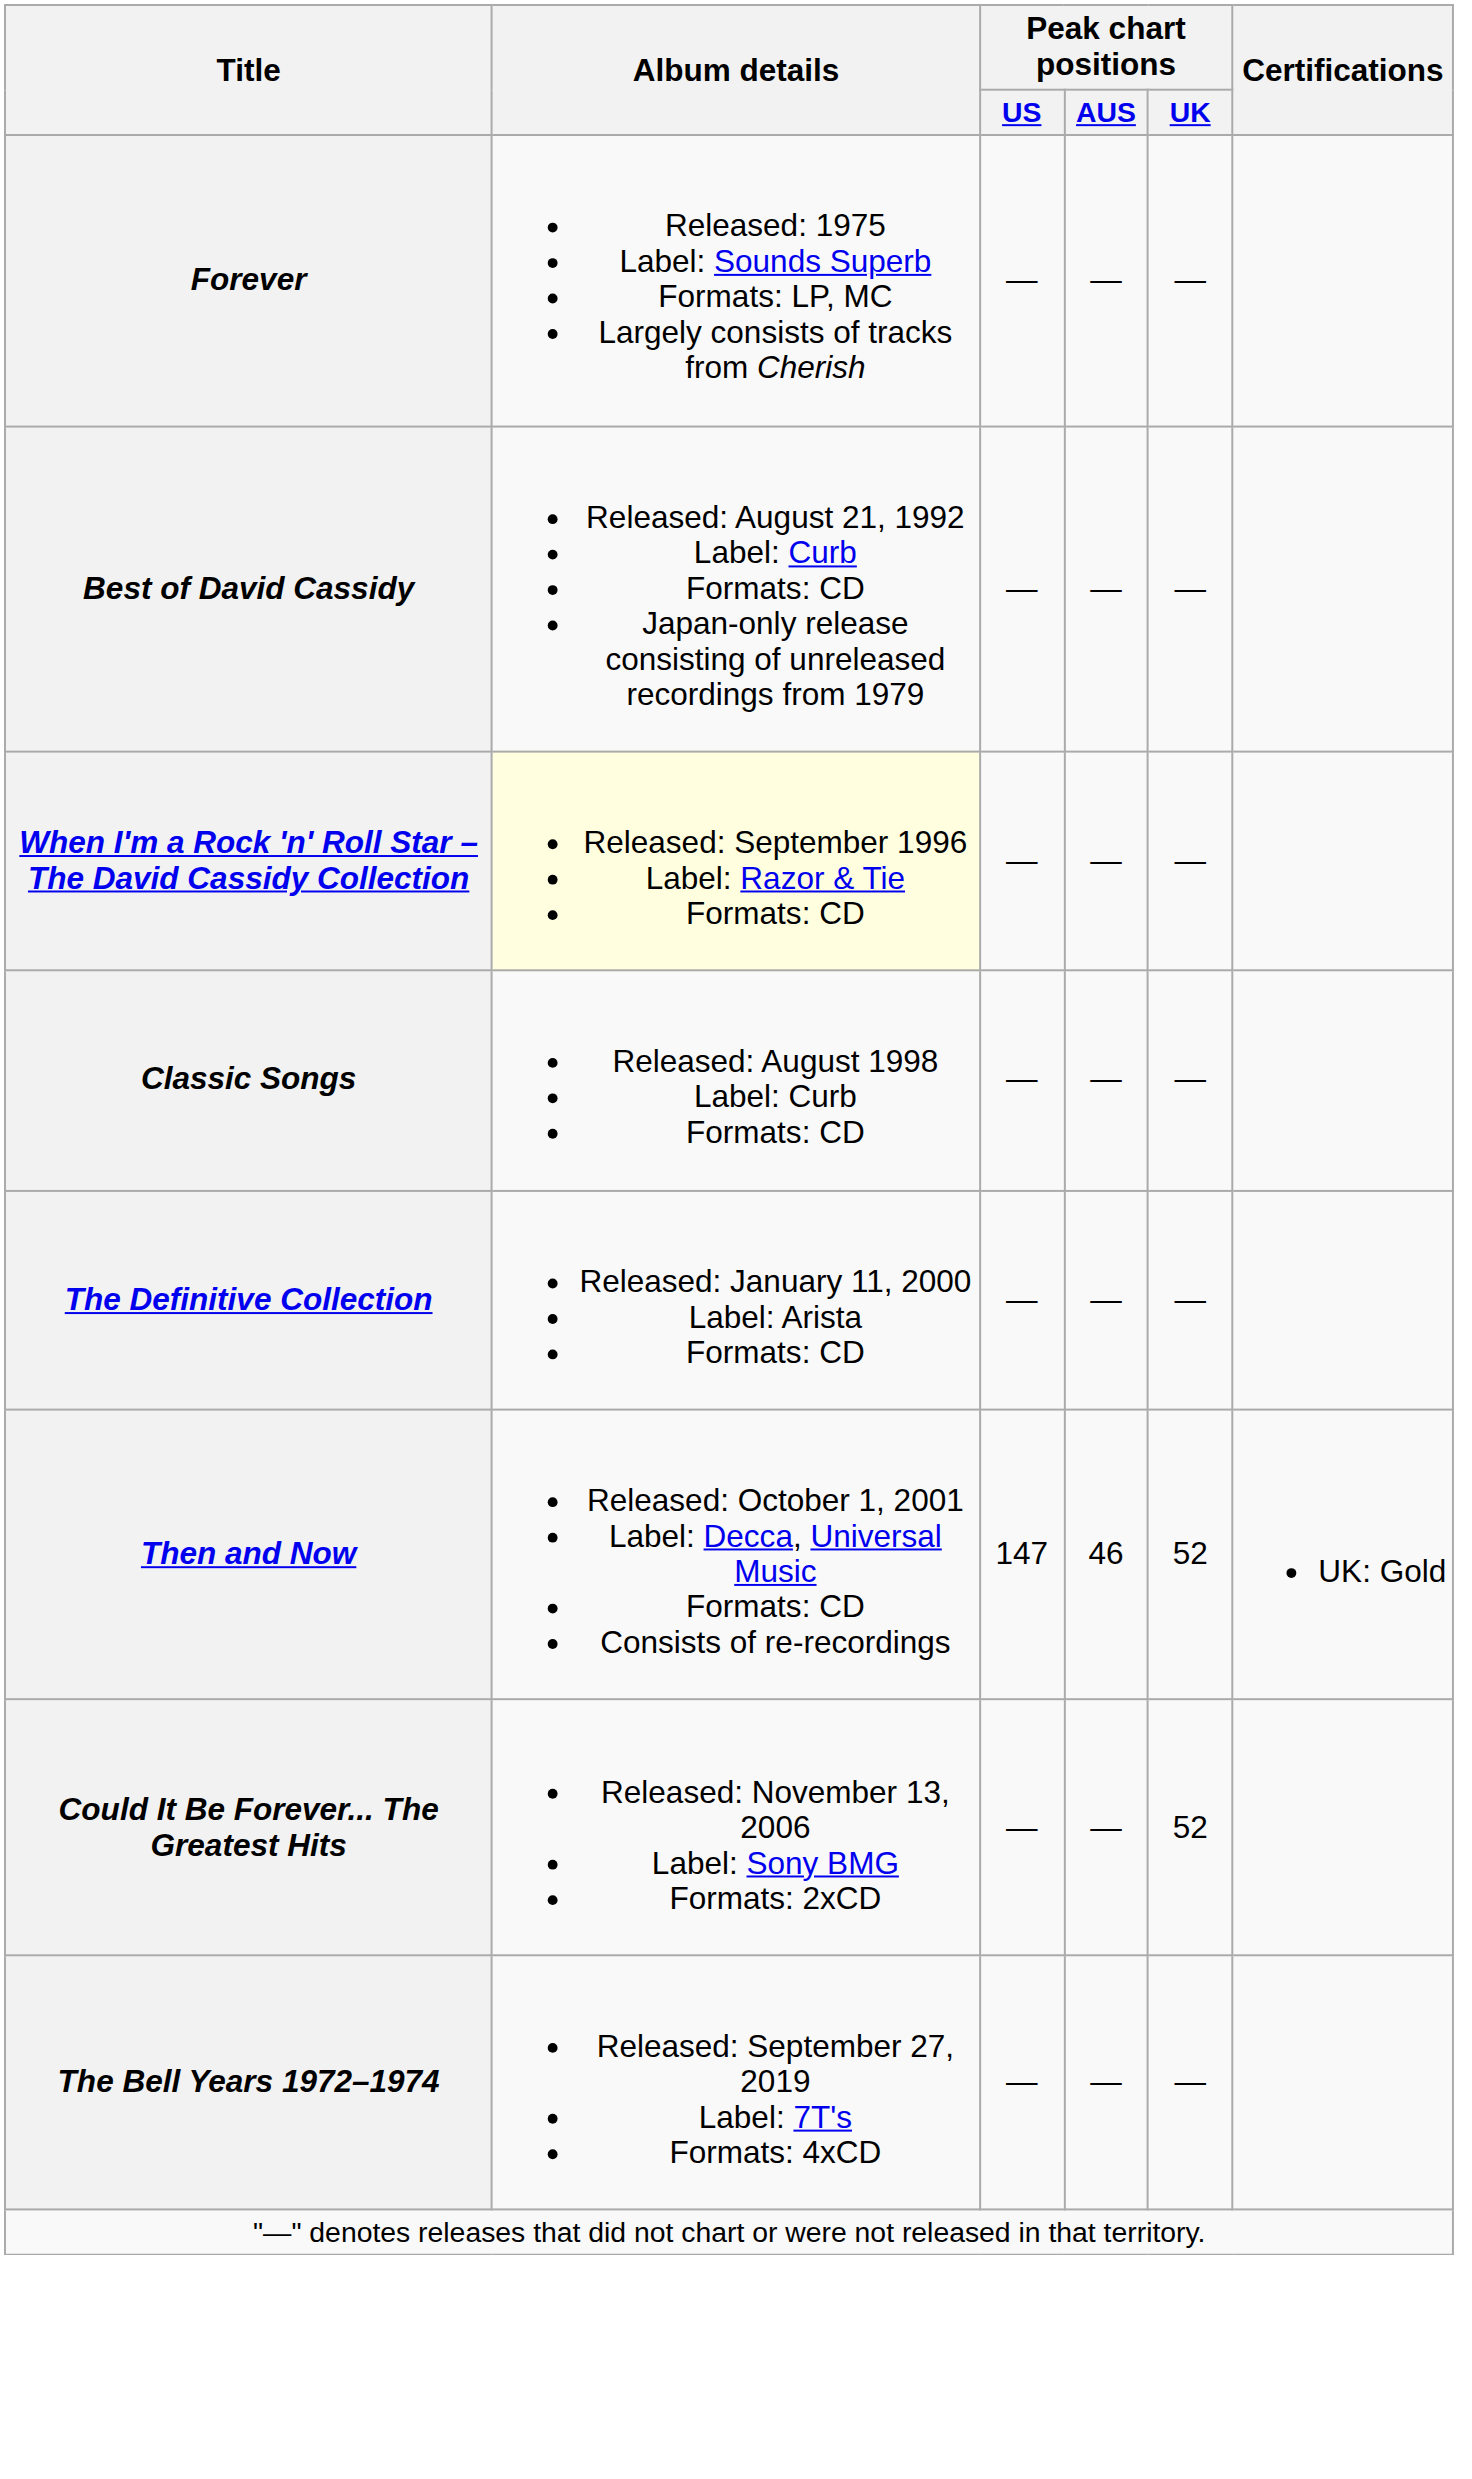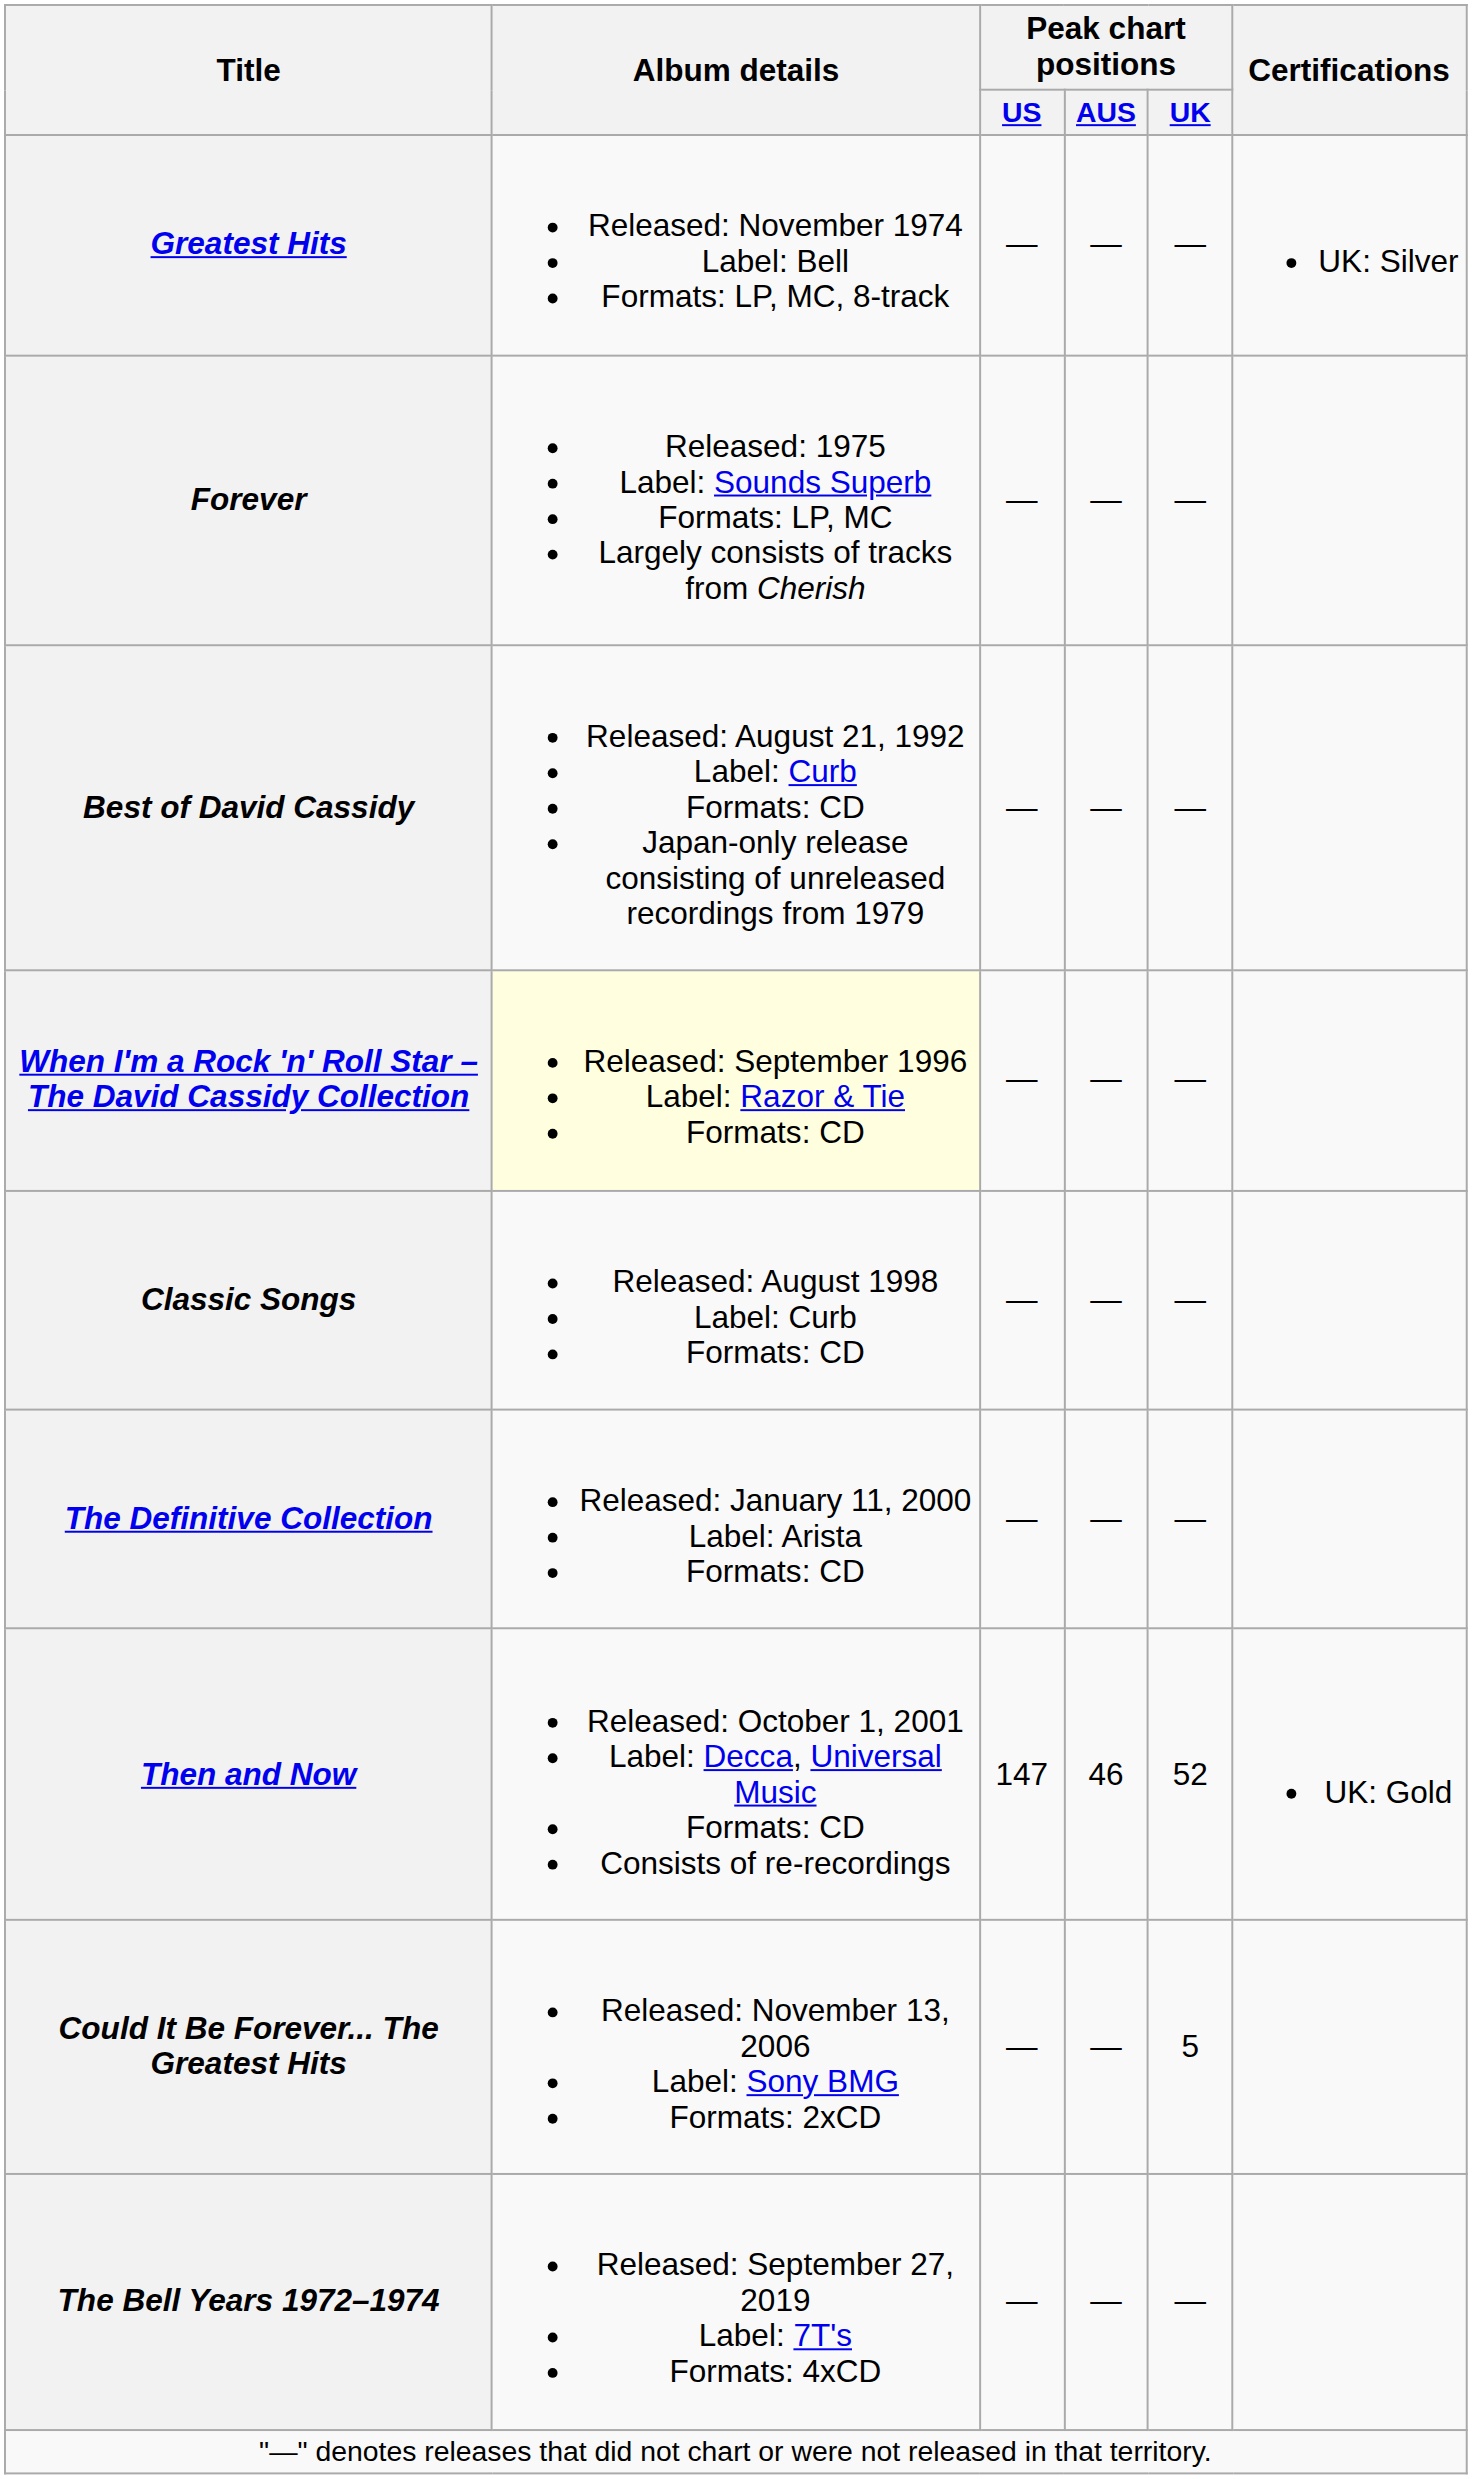 <table class="wikitable plainrowheaders" style="text-align:center;">
 <tr>
 <th rowspan="2" scope="col" style="width:15em;">Title</th>
 <th rowspan="2" scope="col" style="width:15em;">Album details</th>
 <th colspan="3">Peak chart positions</th>
 <th rowspan="2">Certifications</th>
 </tr>
 <tr>
 <th style="width:2.5em;font-size:90%"><a href='#'>US</a><br></th>
 <th style="width:2.5em;font-size:90%"><a href='#'>AUS</a><br></th>
 <th style="width:2.5em;font-size:90%"><a href='#'>UK</a><br></th>
+</tr>
+<tr>
+<th scope="row"><em><a href='#'>Greatest Hits</a></em></th>
+<td><br><ul><li>Released: November 1974</li><li>Label: Bell</li><li>Formats: LP, MC, 8-track</li></ul></td>
+<td>—</td>
+<td>—</td>
+<td>—</td>
+<td><br><ul><li>UK: Silver</li></ul></td>
 </tr>
 <tr>
 <th scope="row"><em>Forever</em></th>
 <td><br><ul><li>Released: 1975</li><li>Label: <a href='#'>Sounds Superb</a></li><li>Formats: LP, MC</li><li>Largely consists of tracks from <em>Cherish</em></li></ul></td>
 <td>—</td>
 <td>—</td>
 <td>—</td>
 <td></td>
 </tr>
 <tr>
 <th scope="row"><em>Best of David Cassidy</em></th>
 <td><br><ul><li>Released: August 21, 1992</li><li>Label: <a href='#'>Curb</a></li><li>Formats: CD</li><li>Japan-only release consisting of unreleased recordings from 1979</li></ul></td>
 <td>—</td>
 <td>—</td>
 <td>—</td>
 <td></td>
 </tr>
 <tr>
 <th scope="row"><em><a href='#'>When I'm a Rock 'n' Roll Star – The David Cassidy Collection</a></em></th>
 <td style="background: lightyellow;"><br><ul><li>Released: September 1996</li><li>Label: <a href='#'>Razor & Tie</a></li><li>Formats: CD</li></ul></td>
 <td>—</td>
 <td>—</td>
 <td>—</td>
 <td></td>
 </tr>
 <tr>
 <th scope="row"><em>Classic Songs</em></th>
 <td><br><ul><li>Released: August 1998</li><li>Label: Curb</li><li>Formats: CD</li></ul></td>
 <td>—</td>
 <td>—</td>
 <td>—</td>
 <td></td>
 </tr>
 <tr>
 <th scope="row"><em><a href='#'>The Definitive Collection</a></em><br></th>
 <td><br><ul><li>Released: January 11, 2000</li><li>Label: Arista</li><li>Formats: CD</li></ul></td>
 <td>—</td>
 <td>—</td>
 <td>—</td>
 <td></td>
 </tr>
 <tr>
 <th scope="row"><em><a href='#'>Then and Now</a></em></th>
 <td><br><ul><li>Released: October 1, 2001</li><li>Label: <a href='#'>Decca</a>, <a href='#'>Universal Music</a></li><li>Formats: CD</li><li>Consists of re-recordings</li></ul></td>
 <td>147</td>
 <td>46</td>
 <td>52</td>
 <td><br><ul><li>UK: Gold</li></ul></td>
 </tr>
 <tr>
 <th scope="row"><em>Could It Be Forever... The Greatest Hits</em><br></th>
 <td><br><ul><li>Released: November 13, 2006</li><li>Label: <a href='#'>Sony BMG</a></li><li>Formats: 2xCD</li></ul></td>
 <td>—</td>
 <td>—</td>
-<td>52</td>
+<td>5</td>
 <td></td>
 </tr>
 <tr>
 <th scope="row"><em>The Bell Years 1972–1974</em></th>
 <td><br><ul><li>Released: September 27, 2019</li><li>Label: <a href='#'>7T's</a></li><li>Formats: 4xCD</li></ul></td>
 <td>—</td>
 <td>—</td>
 <td>—</td>
 <td></td>
 </tr>
 <tr>
 <td colspan="6" style="font-size:90%">"—" denotes releases that did not chart or were not released in that territory.</td>
 </tr>
 </table>
